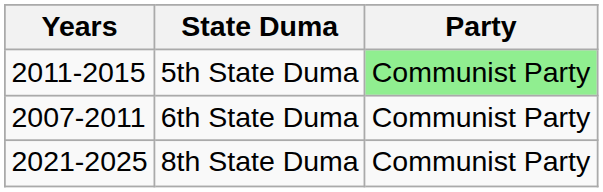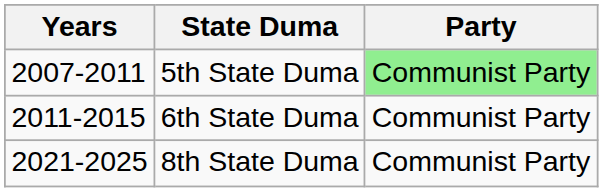 <table class="wikitable">
 <tr>
 <th>Years</th>
 <th>State Duma</th>
 <th>Party</th>
 </tr>
 <tr>
-<td>2011-2015</td>
+<td>2007-2011</td>
 <td>5th State Duma</td>
 <td style="background: lightgreen;">Communist Party</td>
 </tr>
 <tr>
-<td>2007-2011</td>
+<td>2011-2015</td>
 <td>6th State Duma</td>
 <td>Communist Party</td>
 </tr>
 <tr>
 <td>2021-2025</td>
 <td>8th State Duma</td>
 <td>Communist Party</td>
 </tr>
 </table>
